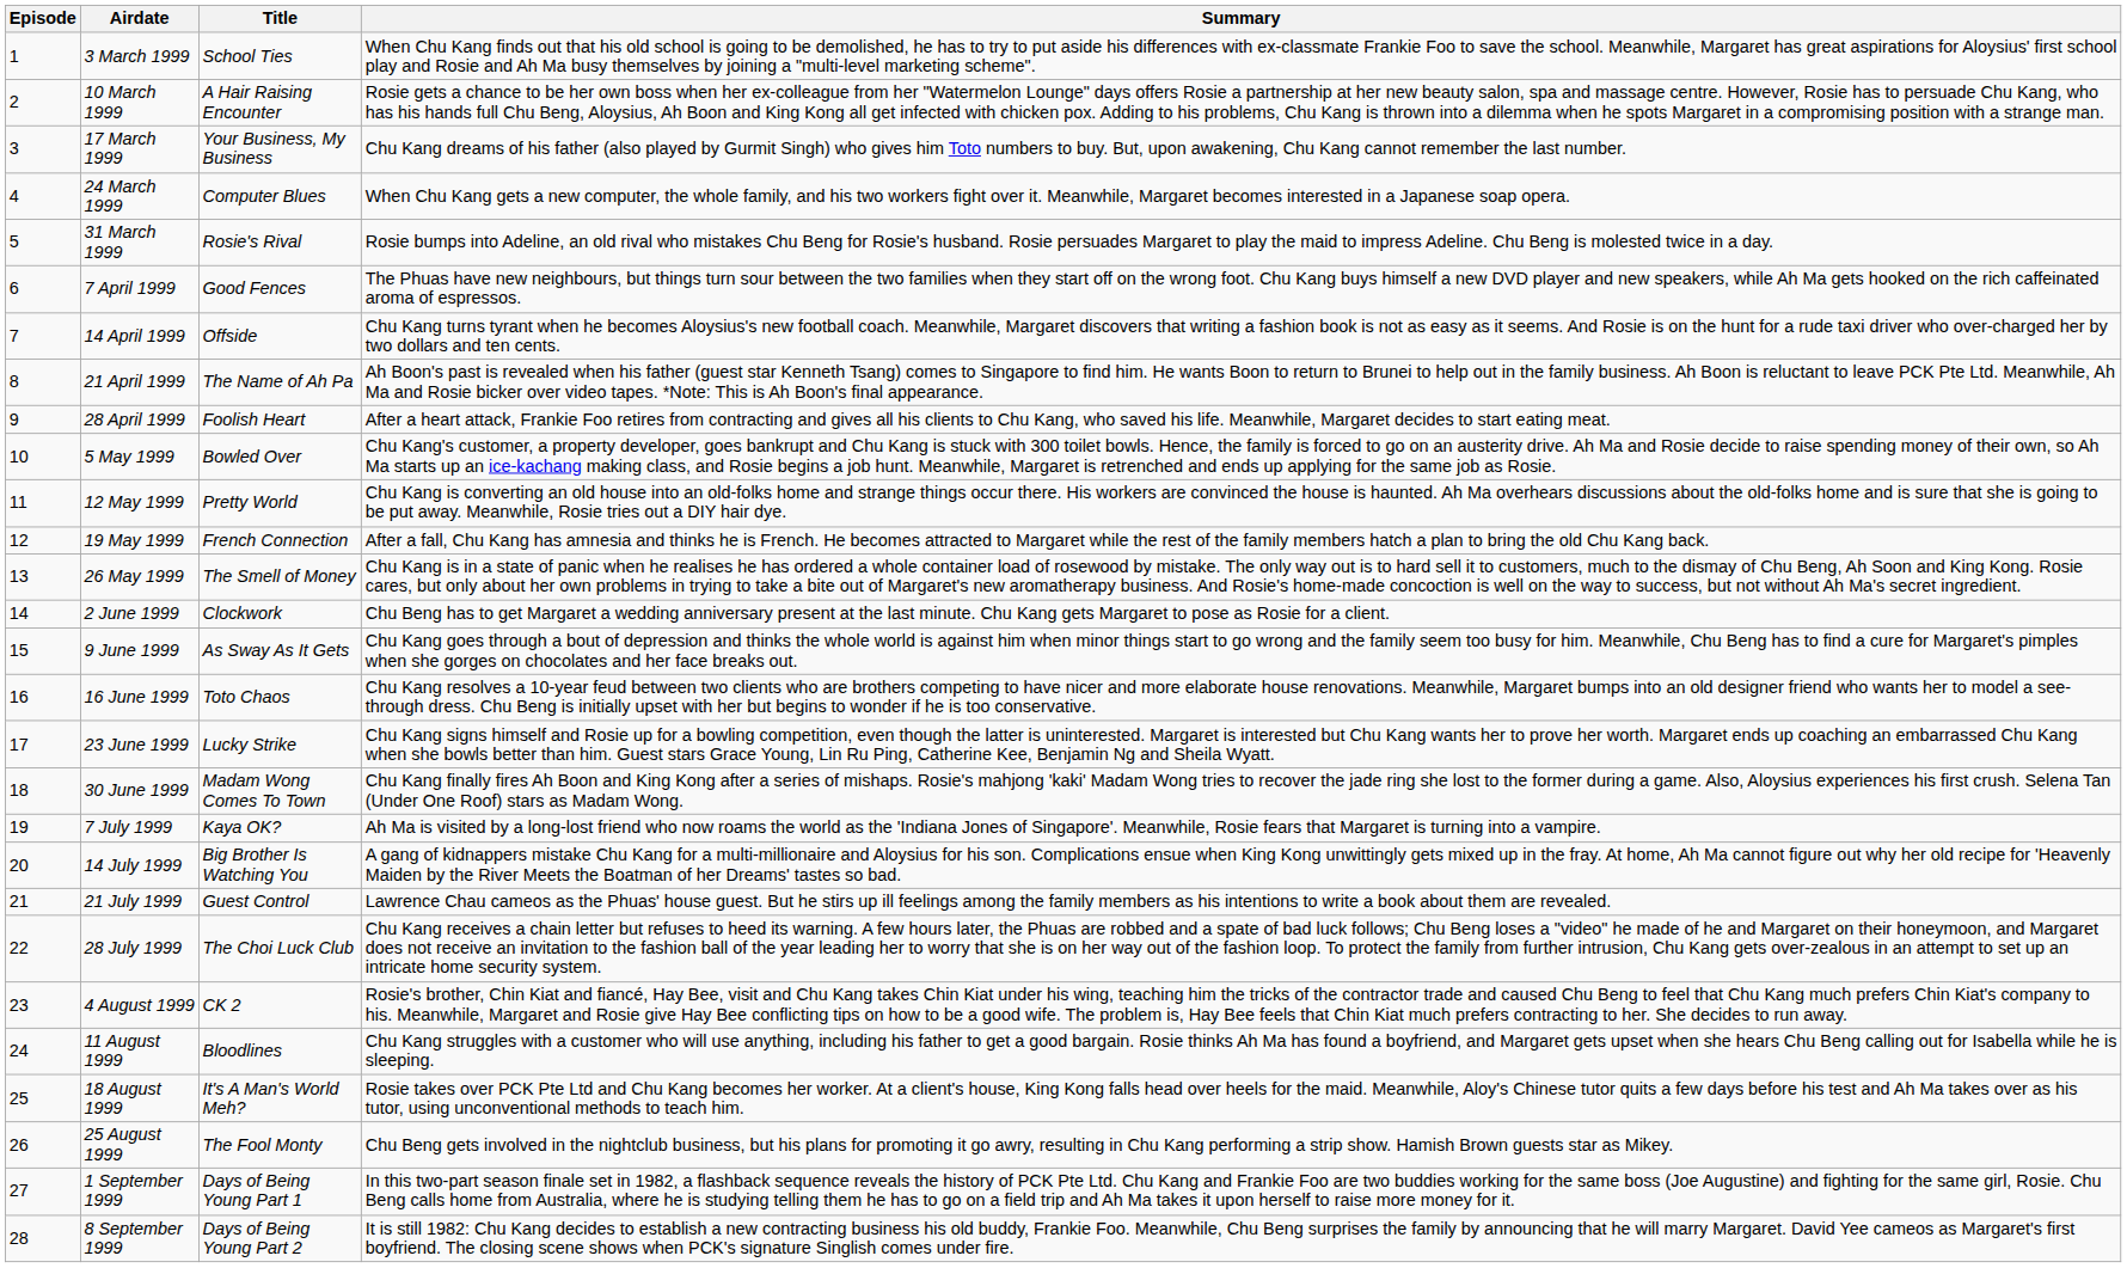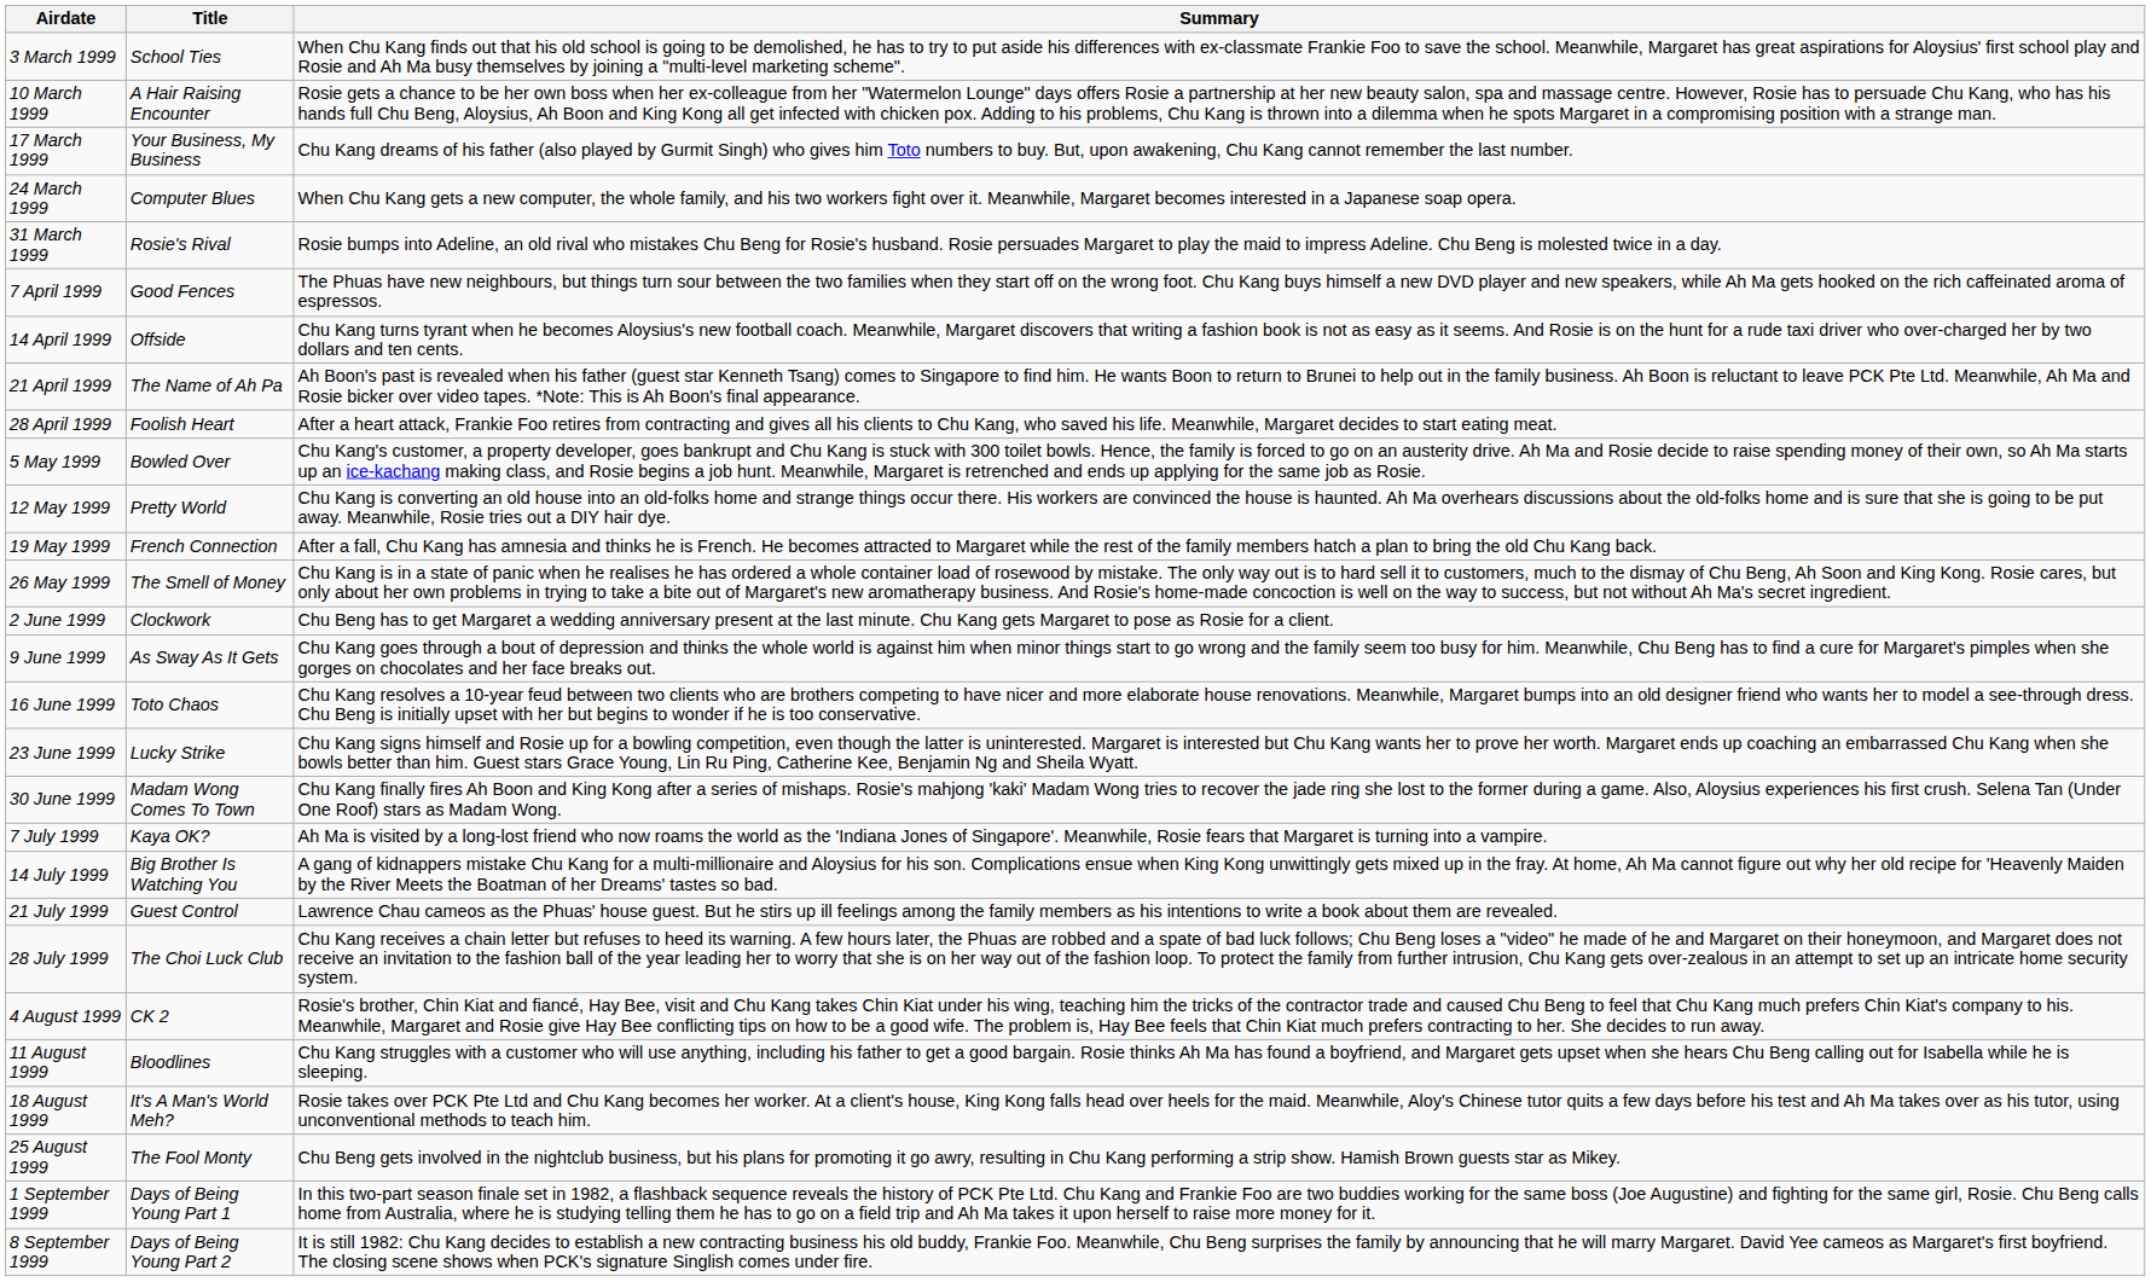 <table class="wikitable">
 <tr>
-<th>Episode</th>
 <th>Airdate</th>
 <th>Title</th>
 <th>Summary</th>
 </tr>
 <tr>
-<td>1</td>
 <td><em>3 March 1999</em></td>
 <td><em>School Ties</em></td>
 <td>When Chu Kang finds out that his old school is going to be demolished, he has to try to put aside his differences with ex-classmate Frankie Foo to save the school. Meanwhile, Margaret has great aspirations for Aloysius' first school play and Rosie and Ah Ma busy themselves by joining a "multi-level marketing scheme".</td>
 </tr>
 <tr>
-<td>2</td>
 <td><em>10 March 1999</em></td>
 <td><em>A Hair Raising Encounter</em></td>
 <td>Rosie gets a chance to be her own boss when her ex-colleague from her "Watermelon Lounge" days offers Rosie a partnership at her new beauty salon, spa and massage centre. However, Rosie has to persuade Chu Kang, who has his hands full Chu Beng, Aloysius, Ah Boon and King Kong all get infected with chicken pox. Adding to his problems, Chu Kang is thrown into a dilemma when he spots Margaret in a compromising position with a strange man.</td>
 </tr>
 <tr>
-<td>3</td>
 <td><em>17 March 1999</em></td>
 <td><em>Your Business, My Business</em></td>
 <td>Chu Kang dreams of his father (also played by Gurmit Singh) who gives him <a href='#'>Toto</a> numbers to buy. But, upon awakening, Chu Kang cannot remember the last number.</td>
 </tr>
 <tr>
-<td>4</td>
 <td><em>24 March 1999</em></td>
 <td><em>Computer Blues</em></td>
 <td>When Chu Kang gets a new computer, the whole family, and his two workers fight over it. Meanwhile, Margaret becomes interested in a Japanese soap opera.</td>
 </tr>
 <tr>
-<td>5</td>
 <td><em>31 March 1999</em></td>
 <td><em>Rosie's Rival</em></td>
 <td>Rosie bumps into Adeline, an old rival who mistakes Chu Beng for Rosie's husband. Rosie persuades Margaret to play the maid to impress Adeline. Chu Beng is molested twice in a day.</td>
 </tr>
 <tr>
-<td>6</td>
 <td><em>7 April 1999</em></td>
 <td><em>Good Fences</em></td>
 <td>The Phuas have new neighbours, but things turn sour between the two families when they start off on the wrong foot. Chu Kang buys himself a new DVD player and new speakers, while Ah Ma gets hooked on the rich caffeinated aroma of espressos.</td>
 </tr>
 <tr>
-<td>7</td>
 <td><em>14 April 1999</em></td>
 <td><em>Offside</em></td>
 <td>Chu Kang turns tyrant when he becomes Aloysius's new football coach. Meanwhile, Margaret discovers that writing a fashion book is not as easy as it seems. And Rosie is on the hunt for a rude taxi driver who over-charged her by two dollars and ten cents.</td>
 </tr>
 <tr>
-<td>8</td>
 <td><em>21 April 1999</em></td>
 <td><em>The Name of Ah Pa</em></td>
 <td>Ah Boon's past is revealed when his father (guest star Kenneth Tsang) comes to Singapore to find him. He wants Boon to return to Brunei to help out in the family business. Ah Boon is reluctant to leave PCK Pte Ltd. Meanwhile, Ah Ma and Rosie bicker over video tapes. *Note: This is Ah Boon's final appearance.</td>
 </tr>
 <tr>
-<td>9</td>
 <td><em>28 April 1999</em></td>
 <td><em>Foolish Heart</em></td>
 <td>After a heart attack, Frankie Foo retires from contracting and gives all his clients to Chu Kang, who saved his life. Meanwhile, Margaret decides to start eating meat.</td>
 </tr>
 <tr>
-<td>10</td>
 <td><em>5 May 1999</em></td>
 <td><em>Bowled Over</em></td>
 <td>Chu Kang's customer, a property developer, goes bankrupt and Chu Kang is stuck with 300 toilet bowls. Hence, the family is forced to go on an austerity drive. Ah Ma and Rosie decide to raise spending money of their own, so Ah Ma starts up an <a href='#'>ice-kachang</a> making class, and Rosie begins a job hunt. Meanwhile, Margaret is retrenched and ends up applying for the same job as Rosie.</td>
 </tr>
 <tr>
-<td>11</td>
 <td><em>12 May 1999</em></td>
 <td><em>Pretty World</em></td>
 <td>Chu Kang is converting an old house into an old-folks home and strange things occur there. His workers are convinced the house is haunted. Ah Ma overhears discussions about the old-folks home and is sure that she is going to be put away. Meanwhile, Rosie tries out a DIY hair dye.</td>
 </tr>
 <tr>
-<td>12</td>
 <td><em>19 May 1999</em></td>
 <td><em>French Connection</em></td>
 <td>After a fall, Chu Kang has amnesia and thinks he is French. He becomes attracted to Margaret while the rest of the family members hatch a plan to bring the old Chu Kang back.</td>
 </tr>
 <tr>
-<td>13</td>
 <td><em>26 May 1999</em></td>
 <td><em>The Smell of Money</em></td>
 <td>Chu Kang is in a state of panic when he realises he has ordered a whole container load of rosewood by mistake. The only way out is to hard sell it to customers, much to the dismay of Chu Beng, Ah Soon and King Kong. Rosie cares, but only about her own problems in trying to take a bite out of Margaret's new aromatherapy business. And Rosie's home-made concoction is well on the way to success, but not without Ah Ma's secret ingredient.</td>
 </tr>
 <tr>
-<td>14</td>
 <td><em>2 June 1999</em></td>
 <td><em>Clockwork</em></td>
 <td>Chu Beng has to get Margaret a wedding anniversary present at the last minute. Chu Kang gets Margaret to pose as Rosie for a client.</td>
 </tr>
 <tr>
-<td>15</td>
 <td><em>9 June 1999</em></td>
 <td><em>As Sway As It Gets</em></td>
 <td>Chu Kang goes through a bout of depression and thinks the whole world is against him when minor things start to go wrong and the family seem too busy for him. Meanwhile, Chu Beng has to find a cure for Margaret's pimples when she gorges on chocolates and her face breaks out.</td>
 </tr>
 <tr>
-<td>16</td>
 <td><em>16 June 1999</em></td>
 <td><em>Toto Chaos</em></td>
 <td>Chu Kang resolves a 10-year feud between two clients who are brothers competing to have nicer and more elaborate house renovations. Meanwhile, Margaret bumps into an old designer friend who wants her to model a see-through dress. Chu Beng is initially upset with her but begins to wonder if he is too conservative.</td>
 </tr>
 <tr>
-<td>17</td>
 <td><em>23 June 1999</em></td>
 <td><em>Lucky Strike</em></td>
 <td>Chu Kang signs himself and Rosie up for a bowling competition, even though the latter is uninterested. Margaret is interested but Chu Kang wants her to prove her worth. Margaret ends up coaching an embarrassed Chu Kang when she bowls better than him. Guest stars Grace Young, Lin Ru Ping, Catherine Kee, Benjamin Ng and Sheila Wyatt.</td>
 </tr>
 <tr>
-<td>18</td>
 <td><em>30 June 1999</em></td>
 <td><em>Madam Wong Comes To Town</em></td>
 <td>Chu Kang finally fires Ah Boon and King Kong after a series of mishaps. Rosie's mahjong 'kaki' Madam Wong tries to recover the jade ring she lost to the former during a game. Also, Aloysius experiences his first crush.  Selena Tan (Under One Roof) stars as Madam Wong.</td>
 </tr>
 <tr>
-<td>19</td>
 <td><em>7 July 1999</em></td>
 <td><em>Kaya OK?</em></td>
 <td>Ah Ma is visited by a long-lost friend who now roams the world as the 'Indiana Jones of Singapore'. Meanwhile, Rosie fears that Margaret is turning into a vampire.</td>
 </tr>
 <tr>
-<td>20</td>
 <td><em>14 July 1999</em></td>
 <td><em>Big Brother Is Watching You</em></td>
 <td>A gang of kidnappers mistake Chu Kang for a multi-millionaire and Aloysius for his son. Complications ensue when King Kong unwittingly gets mixed up in the fray. At home, Ah Ma cannot figure out why her old recipe for 'Heavenly Maiden by the River Meets the Boatman of her Dreams' tastes so bad.</td>
 </tr>
 <tr>
-<td>21</td>
 <td><em>21 July 1999</em></td>
 <td><em>Guest Control</em></td>
 <td>Lawrence Chau cameos as the Phuas' house guest. But he stirs up ill feelings among the family members as his intentions to write a book about them are revealed.</td>
 </tr>
 <tr>
-<td>22</td>
 <td><em>28 July 1999</em></td>
 <td><em>The Choi Luck Club</em></td>
 <td>Chu Kang receives a chain letter but refuses to heed its warning. A few hours later, the Phuas are robbed and a spate of bad luck follows; Chu Beng loses a "video" he made of he and Margaret on their honeymoon, and Margaret does not receive an invitation to the fashion ball of the year leading her to worry that she is on her way out of the fashion loop. To protect the family from further intrusion, Chu Kang gets over-zealous in an attempt to set up an intricate home security system.</td>
 </tr>
 <tr>
-<td>23</td>
 <td><em>4 August 1999</em></td>
 <td><em>CK 2</em></td>
 <td>Rosie's brother, Chin Kiat and fiancé, Hay Bee, visit and Chu Kang takes Chin Kiat under his wing, teaching him the tricks of the contractor trade and caused Chu Beng to feel that Chu Kang much prefers Chin Kiat's company to his. Meanwhile, Margaret and Rosie give Hay Bee conflicting tips on how to be a good wife. The problem is, Hay Bee feels that Chin Kiat much prefers contracting to her. She decides to run away.</td>
 </tr>
 <tr>
-<td>24</td>
 <td><em>11 August 1999</em></td>
 <td><em>Bloodlines</em></td>
 <td>Chu Kang struggles with a customer who will use anything, including his father to get a good bargain. Rosie thinks Ah Ma has found a boyfriend, and Margaret gets upset when she hears Chu Beng calling out for Isabella while he is sleeping.</td>
 </tr>
 <tr>
-<td>25</td>
 <td><em>18 August 1999</em></td>
 <td><em>It's A Man's World Meh?</em></td>
 <td>Rosie takes over PCK Pte Ltd and Chu Kang becomes her worker. At a client's house, King Kong falls head over heels for the maid. Meanwhile, Aloy's Chinese tutor quits a few days before his test and Ah Ma takes over as his tutor, using unconventional methods to teach him.</td>
 </tr>
 <tr>
-<td>26</td>
 <td><em>25 August 1999</em></td>
 <td><em>The Fool Monty</em></td>
 <td>Chu Beng gets involved in the nightclub business, but his plans for promoting it go awry, resulting in Chu Kang performing a strip show. Hamish Brown guests star as Mikey.</td>
 </tr>
 <tr>
-<td>27</td>
 <td><em>1 September 1999</em></td>
 <td><em>Days of Being Young Part 1</em></td>
 <td>In this two-part season finale set in 1982, a flashback sequence reveals the history of PCK Pte Ltd. Chu Kang and Frankie Foo are two buddies working for the same boss (Joe Augustine) and fighting for the same girl, Rosie. Chu Beng calls home from Australia, where he is studying telling them he has to go on a field trip and Ah Ma takes it upon herself to raise more money for it.</td>
 </tr>
 <tr>
-<td>28</td>
 <td><em>8 September 1999</em></td>
 <td><em>Days of Being Young Part 2</em></td>
 <td>It is still 1982: Chu Kang decides to establish a new contracting business his old buddy, Frankie Foo. Meanwhile, Chu Beng surprises the family by announcing that he will marry Margaret. David Yee cameos as Margaret's first boyfriend. The closing scene shows when PCK's signature Singlish comes under fire.</td>
 </tr>
 </table>
